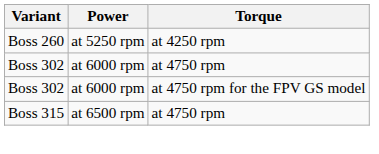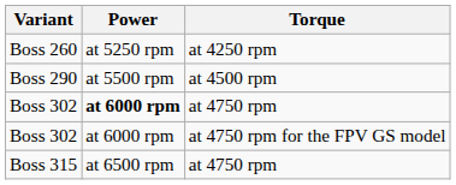 <table class="wikitable">
 <tr>
 <th>Variant</th>
 <th>Power</th>
 <th>Torque</th>
 </tr>
 <tr>
 <td>Boss 260</td>
 <td> at 5250 rpm</td>
 <td> at 4250 rpm</td>
 </tr>
 <tr>
+<td>Boss 290</td>
+<td> at 5500 rpm</td>
+<td> at 4500 rpm</td>
+</tr>
+<tr>
 <td>Boss 302</td>
-<td> at 6000 rpm</td>
+<td><strong> at 6000 rpm</strong></td>
 <td> at 4750 rpm</td>
 </tr>
 <tr>
 <td>Boss 302</td>
 <td> at 6000 rpm</td>
 <td> at 4750 rpm for the FPV GS model</td>
 </tr>
 <tr>
 <td>Boss 315</td>
 <td> at 6500 rpm</td>
 <td> at 4750 rpm</td>
 </tr>
 </table>
